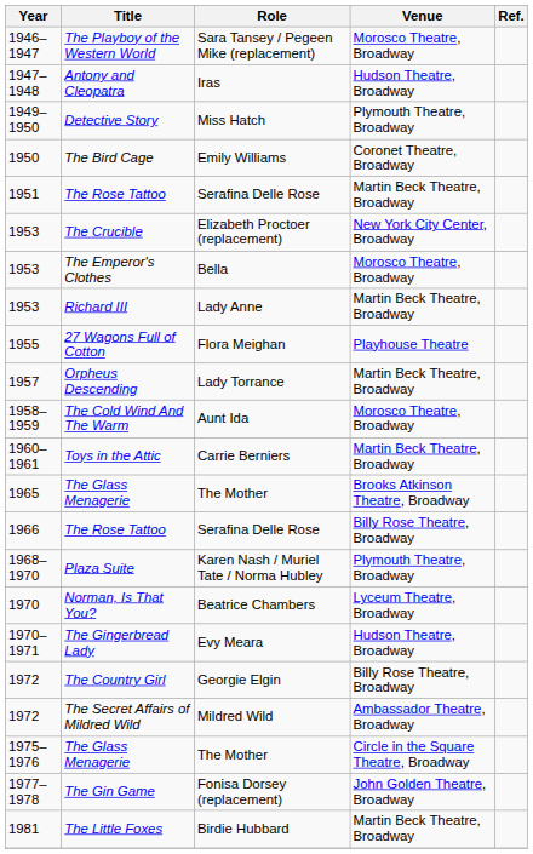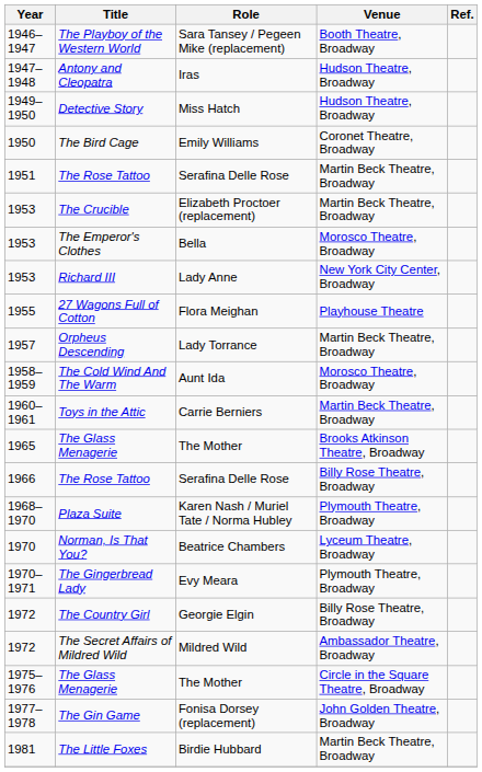 <table class="wikitable">
 <tr>
 <th>Year</th>
 <th>Title</th>
 <th>Role</th>
 <th>Venue</th>
 <th>Ref.</th>
 </tr>
 <tr>
 <td>1946–1947</td>
 <td><em><a href='#'>The Playboy of the Western World</a></em></td>
 <td>Sara Tansey / Pegeen Mike (replacement)</td>
-<td><a href='#'>Morosco Theatre</a>, Broadway</td>
+<td><a href='#'>Booth Theatre</a>, Broadway</td>
 <td></td>
 </tr>
 <tr>
 <td>1947–1948</td>
 <td><em><a href='#'>Antony and Cleopatra</a></em></td>
 <td>Iras</td>
 <td><a href='#'>Hudson Theatre</a>, Broadway</td>
 <td></td>
 </tr>
 <tr>
 <td>1949–1950</td>
 <td><em><a href='#'>Detective Story</a></em></td>
 <td>Miss Hatch</td>
-<td>Plymouth Theatre, Broadway</td>
+<td><a href='#'>Hudson Theatre</a>, Broadway</td>
 <td></td>
 </tr>
 <tr>
 <td>1950</td>
 <td><em>The Bird Cage</em></td>
 <td>Emily Williams</td>
 <td>Coronet Theatre, Broadway</td>
 <td></td>
 </tr>
 <tr>
 <td>1951</td>
 <td><em><a href='#'>The Rose Tattoo</a></em></td>
 <td>Serafina Delle Rose</td>
 <td>Martin Beck Theatre, Broadway</td>
 <td></td>
 </tr>
 <tr>
 <td>1953</td>
 <td><em><a href='#'>The Crucible</a></em></td>
 <td>Elizabeth Proctoer (replacement)</td>
-<td><a href='#'>New York City Center</a>, Broadway</td>
+<td>Martin Beck Theatre, Broadway</td>
 <td></td>
 </tr>
 <tr>
 <td>1953</td>
 <td><em>The Emperor's Clothes</em></td>
 <td>Bella</td>
 <td><a href='#'>Morosco Theatre</a>, Broadway</td>
 <td></td>
 </tr>
 <tr>
 <td>1953</td>
 <td><em><a href='#'>Richard III</a></em></td>
 <td>Lady Anne</td>
-<td>Martin Beck Theatre, Broadway</td>
+<td><a href='#'>New York City Center</a>, Broadway</td>
 <td></td>
 </tr>
 <tr>
 <td>1955</td>
 <td><em><a href='#'>27 Wagons Full of Cotton</a></em></td>
 <td>Flora Meighan</td>
 <td><a href='#'>Playhouse Theatre</a></td>
 <td></td>
 </tr>
 <tr>
 <td>1957</td>
 <td><em><a href='#'>Orpheus Descending</a></em></td>
 <td>Lady Torrance</td>
 <td>Martin Beck Theatre, Broadway</td>
 <td></td>
 </tr>
 <tr>
 <td>1958–1959</td>
 <td><em><a href='#'>The Cold Wind And The Warm</a></em></td>
 <td>Aunt Ida</td>
 <td><a href='#'>Morosco Theatre</a>, Broadway</td>
 <td></td>
 </tr>
 <tr>
 <td>1960–1961</td>
 <td><em><a href='#'>Toys in the Attic</a></em></td>
 <td>Carrie Berniers</td>
 <td><a href='#'>Martin Beck Theatre</a>, Broadway</td>
 <td></td>
 </tr>
 <tr>
 <td>1965</td>
 <td><em><a href='#'>The Glass Menagerie</a></em></td>
 <td>The Mother</td>
 <td><a href='#'>Brooks Atkinson Theatre</a>, Broadway</td>
 <td></td>
 </tr>
 <tr>
 <td>1966</td>
 <td><em><a href='#'>The Rose Tattoo</a></em></td>
 <td>Serafina Delle Rose</td>
 <td><a href='#'>Billy Rose Theatre</a>, Broadway</td>
 <td></td>
 </tr>
 <tr>
 <td>1968–1970</td>
 <td><em><a href='#'>Plaza Suite</a></em></td>
 <td>Karen Nash / Muriel Tate / Norma Hubley</td>
 <td><a href='#'>Plymouth Theatre</a>, Broadway</td>
 <td></td>
 </tr>
 <tr>
 <td>1970</td>
 <td><em><a href='#'>Norman, Is That You?</a></em></td>
 <td>Beatrice Chambers</td>
 <td><a href='#'>Lyceum Theatre</a>, Broadway</td>
 <td></td>
 </tr>
 <tr>
 <td>1970–1971</td>
 <td><em><a href='#'>The Gingerbread Lady</a></em></td>
 <td>Evy Meara</td>
-<td><a href='#'>Hudson Theatre</a>, Broadway</td>
+<td>Plymouth Theatre, Broadway</td>
 <td></td>
 </tr>
 <tr>
 <td>1972</td>
 <td><em><a href='#'>The Country Girl</a></em></td>
 <td>Georgie Elgin</td>
 <td>Billy Rose Theatre, Broadway</td>
 <td></td>
 </tr>
 <tr>
 <td>1972</td>
 <td><em>The Secret Affairs of Mildred Wild</em></td>
 <td>Mildred Wild</td>
 <td><a href='#'>Ambassador Theatre</a>, Broadway</td>
 <td></td>
 </tr>
 <tr>
 <td>1975–1976</td>
 <td><em><a href='#'>The Glass Menagerie</a></em></td>
 <td>The Mother</td>
 <td><a href='#'>Circle in the Square Theatre</a>, Broadway</td>
 <td></td>
 </tr>
 <tr>
 <td>1977–1978</td>
 <td><em><a href='#'>The Gin Game</a></em></td>
 <td>Fonisa Dorsey (replacement)</td>
 <td><a href='#'>John Golden Theatre</a>, Broadway</td>
 <td></td>
 </tr>
 <tr>
 <td>1981</td>
 <td><em><a href='#'>The Little Foxes</a></em></td>
 <td>Birdie Hubbard</td>
 <td>Martin Beck Theatre, Broadway</td>
 <td></td>
 </tr>
 <tr>
 </tr>
 </table>
